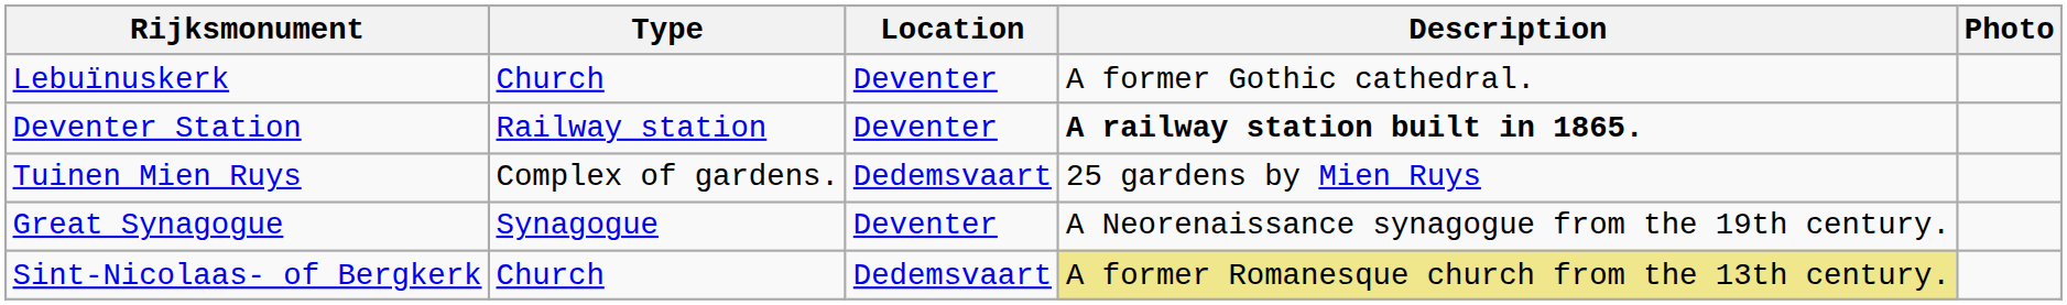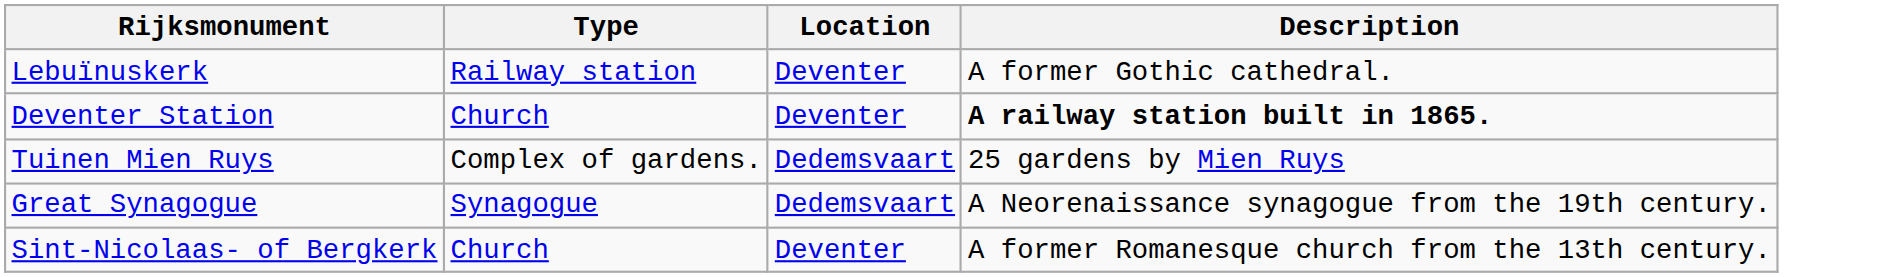 <table class="wikitable">
 <tr>
 <th>Rijksmonument</th>
 <th>Type</th>
 <th>Location</th>
 <th>Description</th>
-<th>Photo</th>
 </tr>
 <tr>
 <td><a href='#'>Lebuïnuskerk</a></td>
-<td><a href='#'>Church</a></td>
+<td><a href='#'>Railway station</a></td>
 <td><a href='#'>Deventer</a></td>
 <td>A former Gothic cathedral.</td>
-<td></td>
 </tr>
 <tr>
 <td><a href='#'>Deventer Station</a></td>
-<td><a href='#'>Railway station</a></td>
+<td><a href='#'>Church</a></td>
 <td><a href='#'>Deventer</a></td>
 <td><strong>A railway station built in 1865.</strong></td>
-<td></td>
 </tr>
 <tr>
 <td><a href='#'>Tuinen Mien Ruys</a></td>
 <td>Complex of gardens.</td>
 <td><a href='#'>Dedemsvaart</a></td>
 <td>25 gardens by <a href='#'>Mien Ruys</a></td>
-<td></td>
 </tr>
 <tr>
 <td><a href='#'>Great Synagogue</a></td>
 <td><a href='#'>Synagogue</a></td>
-<td><a href='#'>Deventer</a></td>
+<td><a href='#'>Dedemsvaart</a></td>
 <td>A Neorenaissance synagogue from the 19th century.</td>
-<td></td>
 </tr>
 <tr>
 <td><a href='#'>Sint-Nicolaas- of Bergkerk</a></td>
 <td><a href='#'>Church</a></td>
-<td><a href='#'>Dedemsvaart</a></td>
-<td style="background: khaki;">A former Romanesque church from the 13th century.</td>
-<td></td>
+<td><a href='#'>Deventer</a></td>
+<td>A former Romanesque church from the 13th century.</td>
 </tr>
 </table>
